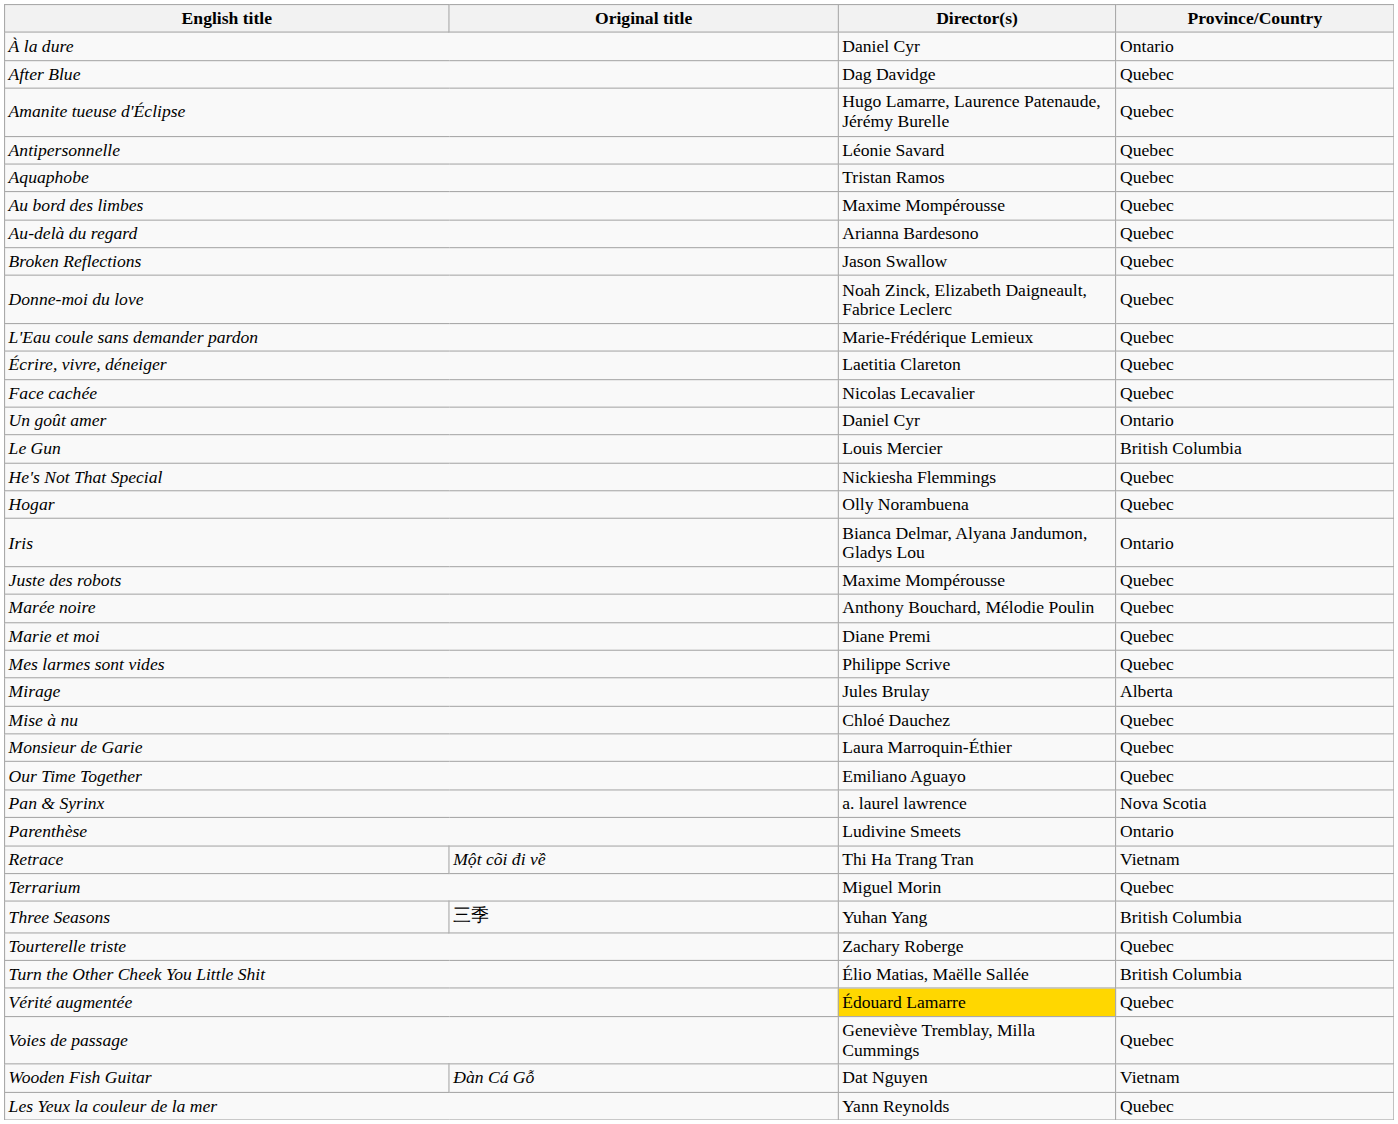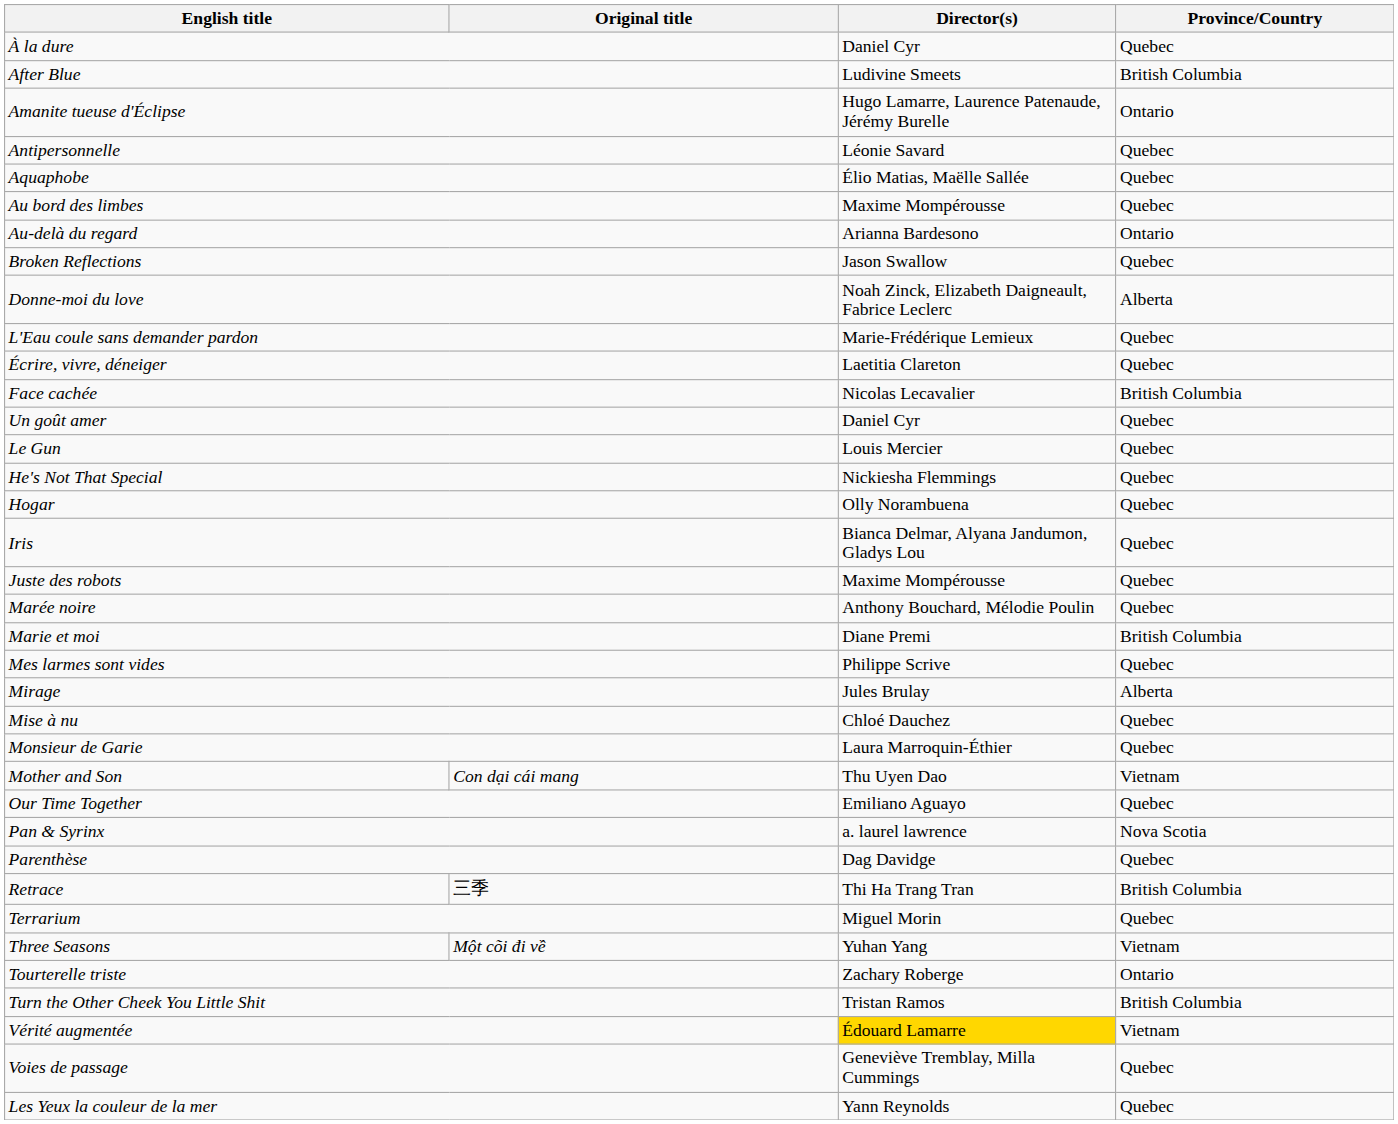 <table class="wikitable" width=100%>
 <tr>
 <th scope="col" width="32%">English title</th>
 <th scope="col" width="28%">Original title</th>
 <th scope="col" width="20%">Director(s)</th>
 <th scope="col" width="20%">Province/Country</th>
 </tr>
 <tr>
 <td colspan=2><em>À la dure</em></td>
 <td>Daniel Cyr</td>
-<td>Ontario</td>
+<td>Quebec</td>
 </tr>
 <tr>
 <td colspan=2><em>After Blue</em></td>
-<td>Dag Davidge</td>
-<td>Quebec</td>
+<td>Ludivine Smeets</td>
+<td>British Columbia</td>
 </tr>
 <tr>
 <td colspan=2><em>Amanite tueuse d'Éclipse</em></td>
 <td>Hugo Lamarre, Laurence Patenaude, Jérémy Burelle</td>
-<td>Quebec</td>
+<td>Ontario</td>
 </tr>
 <tr>
 <td colspan=2><em>Antipersonnelle</em></td>
 <td>Léonie Savard</td>
 <td>Quebec</td>
 </tr>
 <tr>
 <td colspan=2><em>Aquaphobe</em></td>
-<td>Tristan Ramos</td>
+<td>Élio Matias, Maëlle Sallée</td>
 <td>Quebec</td>
 </tr>
 <tr>
 <td colspan=2><em>Au bord des limbes</em></td>
 <td>Maxime Mompérousse</td>
 <td>Quebec</td>
 </tr>
 <tr>
 <td colspan=2><em>Au-delà du regard</em></td>
 <td>Arianna Bardesono</td>
-<td>Quebec</td>
+<td>Ontario</td>
 </tr>
 <tr>
 <td colspan=2><em>Broken Reflections</em></td>
 <td>Jason Swallow</td>
 <td>Quebec</td>
 </tr>
 <tr>
 <td colspan=2><em>Donne-moi du love</em></td>
 <td>Noah Zinck, Elizabeth Daigneault, Fabrice Leclerc</td>
-<td>Quebec</td>
+<td>Alberta</td>
 </tr>
 <tr>
 <td colspan=2><em>L'Eau coule sans demander pardon</em></td>
 <td>Marie-Frédérique Lemieux</td>
 <td>Quebec</td>
 </tr>
 <tr>
 <td colspan=2><em>Écrire, vivre, déneiger</em></td>
 <td>Laetitia Clareton</td>
 <td>Quebec</td>
 </tr>
 <tr>
 <td colspan=2><em>Face cachée</em></td>
 <td>Nicolas Lecavalier</td>
-<td>Quebec</td>
+<td>British Columbia</td>
 </tr>
 <tr>
 <td colspan=2><em>Un goût amer</em></td>
 <td>Daniel Cyr</td>
-<td>Ontario</td>
+<td>Quebec</td>
 </tr>
 <tr>
 <td colspan=2><em>Le Gun</em></td>
 <td>Louis Mercier</td>
-<td>British Columbia</td>
+<td>Quebec</td>
 </tr>
 <tr>
 <td colspan=2><em>He's Not That Special</em></td>
 <td>Nickiesha Flemmings</td>
 <td>Quebec</td>
 </tr>
 <tr>
 <td colspan=2><em>Hogar</em></td>
 <td>Olly Norambuena</td>
 <td>Quebec</td>
 </tr>
 <tr>
 <td colspan=2><em>Iris</em></td>
 <td>Bianca Delmar, Alyana Jandumon, Gladys Lou</td>
-<td>Ontario</td>
+<td>Quebec</td>
 </tr>
 <tr>
 <td colspan=2><em>Juste des robots</em></td>
 <td>Maxime Mompérousse</td>
 <td>Quebec</td>
 </tr>
 <tr>
 <td colspan=2><em>Marée noire</em></td>
 <td>Anthony Bouchard, Mélodie Poulin</td>
 <td>Quebec</td>
 </tr>
 <tr>
 <td colspan=2><em>Marie et moi</em></td>
 <td>Diane Premi</td>
-<td>Quebec</td>
+<td>British Columbia</td>
 </tr>
 <tr>
 <td colspan=2><em>Mes larmes sont vides</em></td>
 <td>Philippe Scrive</td>
 <td>Quebec</td>
 </tr>
 <tr>
 <td colspan=2><em>Mirage</em></td>
 <td>Jules Brulay</td>
 <td>Alberta</td>
 </tr>
 <tr>
 <td colspan=2><em>Mise à nu</em></td>
 <td>Chloé Dauchez</td>
 <td>Quebec</td>
 </tr>
 <tr>
 <td colspan=2><em>Monsieur de Garie</em></td>
 <td>Laura Marroquin-Éthier</td>
 <td>Quebec</td>
 </tr>
 <tr>
+<td><em>Mother and Son</em></td>
+<td><em>Con dại cái mang</em></td>
+<td>Thu Uyen Dao</td>
+<td>Vietnam</td>
+</tr>
+<tr>
 <td colspan=2><em>Our Time Together</em></td>
 <td>Emiliano Aguayo</td>
 <td>Quebec</td>
 </tr>
 <tr>
 <td colspan=2><em>Pan & Syrinx</em></td>
 <td>a. laurel lawrence</td>
 <td>Nova Scotia</td>
 </tr>
 <tr>
 <td colspan=2><em>Parenthèse</em></td>
-<td>Ludivine Smeets</td>
-<td>Ontario</td>
+<td>Dag Davidge</td>
+<td>Quebec</td>
 </tr>
 <tr>
 <td><em>Retrace</em></td>
-<td><em>Một cõi đi về</em></td>
+<td>三季</td>
 <td>Thi Ha Trang Tran</td>
-<td>Vietnam</td>
+<td>British Columbia</td>
 </tr>
 <tr>
 <td colspan=2><em>Terrarium</em></td>
 <td>Miguel Morin</td>
 <td>Quebec</td>
 </tr>
 <tr>
 <td><em>Three Seasons</em></td>
-<td>三季</td>
+<td><em>Một cõi đi về</em></td>
 <td>Yuhan Yang</td>
-<td>British Columbia</td>
+<td>Vietnam</td>
 </tr>
 <tr>
 <td colspan=2><em>Tourterelle triste</em></td>
 <td>Zachary Roberge</td>
-<td>Quebec</td>
+<td>Ontario</td>
 </tr>
 <tr>
 <td colspan=2><em>Turn the Other Cheek You Little Shit</em></td>
-<td>Élio Matias, Maëlle Sallée</td>
+<td>Tristan Ramos</td>
 <td>British Columbia</td>
 </tr>
 <tr>
 <td colspan=2><em>Vérité augmentée</em></td>
 <td style="background: gold;">Édouard Lamarre</td>
-<td>Quebec</td>
+<td>Vietnam</td>
 </tr>
 <tr>
 <td colspan=2><em>Voies de passage</em></td>
 <td>Geneviève Tremblay, Milla Cummings</td>
 <td>Quebec</td>
 </tr>
 <tr>
-<td><em>Wooden Fish Guitar</em></td>
-<td><em>Đàn Cá Gỗ</em></td>
-<td>Dat Nguyen</td>
-<td>Vietnam</td>
-</tr>
-<tr>
 <td colspan=2><em>Les Yeux la couleur de la mer</em></td>
 <td>Yann Reynolds</td>
 <td>Quebec</td>
 </tr>
 </table>
